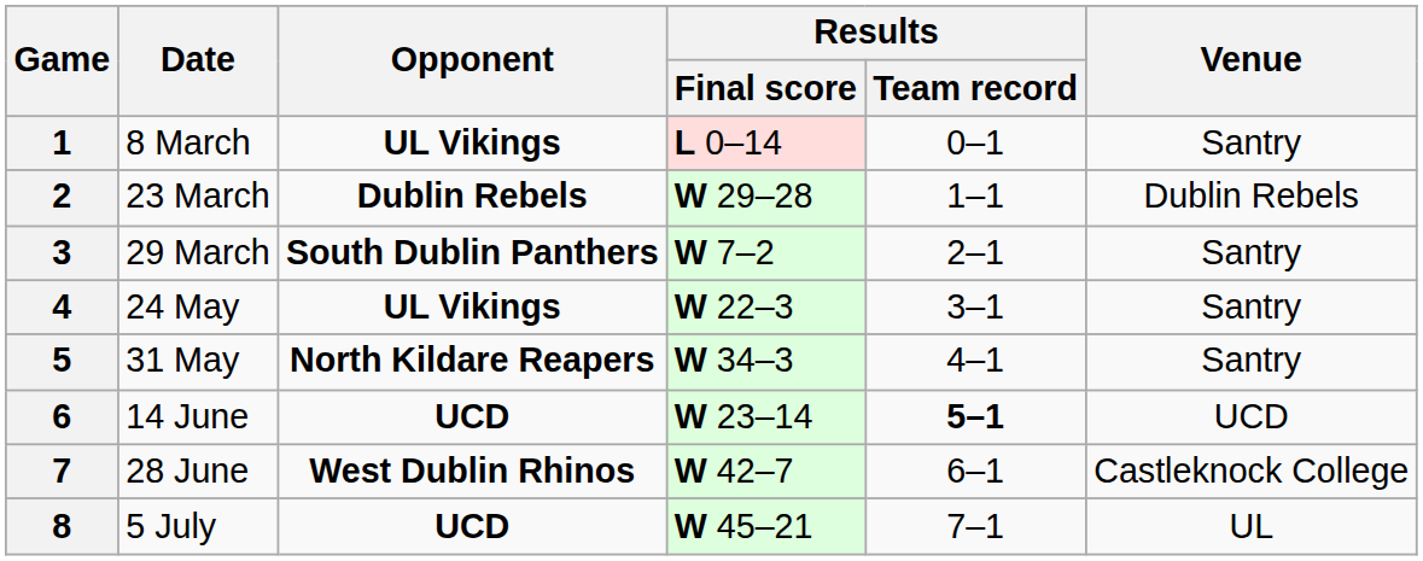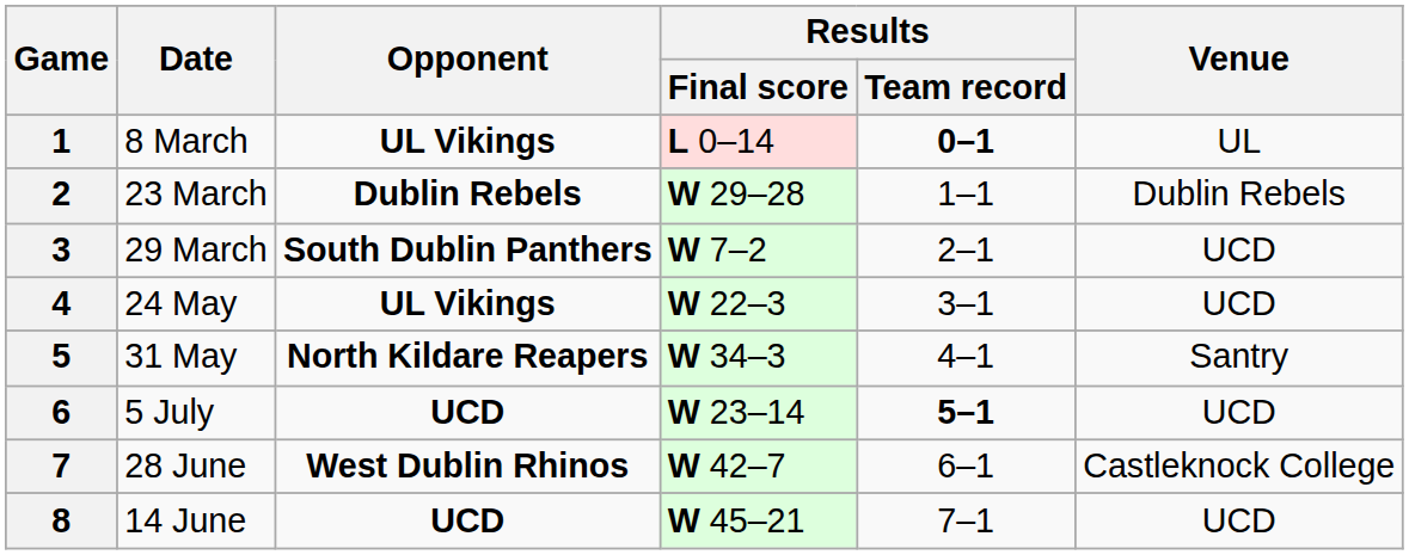 <table class="wikitable">
 <tr>
 <th rowspan="2">Game</th>
 <th rowspan="2">Date</th>
 <th rowspan="2">Opponent</th>
 <th colspan="2">Results</th>
 <th rowspan="2">Venue</th>
 </tr>
 <tr>
 <th>Final score</th>
 <th>Team record</th>
 </tr>
 <tr>
 <th>1</th>
 <td>8 March</td>
 <td style="text-align:center;"><strong>UL Vikings</strong></td>
 <td style="background:#fdd;"><strong>L</strong> 0–14</td>
-<td style="text-align:center;">0–1</td>
-<td style="text-align:center;">Santry</td>
+<td style="text-align:center;"><strong>0–1</strong></td>
+<td style="text-align:center;">UL</td>
 </tr>
 <tr>
 <th>2</th>
 <td>23 March</td>
 <td style="text-align:center;"><strong>Dublin Rebels</strong></td>
 <td style="background:#dfd;"><strong>W</strong> 29–28</td>
 <td style="text-align:center;">1–1</td>
 <td style="text-align:center;">Dublin Rebels</td>
 </tr>
 <tr>
 <th>3</th>
 <td>29 March</td>
 <td style="text-align:center;"><strong>South Dublin Panthers</strong></td>
 <td style="background:#dfd;"><strong>W</strong> 7–2</td>
 <td style="text-align:center;">2–1</td>
-<td style="text-align:center;">Santry</td>
+<td style="text-align:center;">UCD</td>
 </tr>
 <tr>
 <th>4</th>
 <td>24 May</td>
 <td style="text-align:center;"><strong>UL Vikings</strong></td>
 <td style="background:#dfd;"><strong>W</strong> 22–3</td>
 <td style="text-align:center;">3–1</td>
-<td style="text-align:center;">Santry</td>
+<td style="text-align:center;">UCD</td>
 </tr>
 <tr>
 <th>5</th>
 <td>31 May</td>
 <td style="text-align:center;"><strong>North Kildare Reapers</strong></td>
 <td style="background:#dfd;"><strong>W</strong> 34–3</td>
 <td style="text-align:center;">4–1</td>
 <td style="text-align:center;">Santry</td>
 </tr>
 <tr>
 <th>6</th>
-<td>14 June</td>
+<td>5 July</td>
 <td style="text-align:center;"><strong>UCD</strong></td>
 <td style="background:#dfd;"><strong>W</strong> 23–14</td>
 <td style="text-align:center;"><strong>5–1</strong></td>
 <td style="text-align:center;">UCD</td>
 </tr>
 <tr>
 <th>7</th>
 <td>28 June</td>
 <td style="text-align:center;"><strong>West Dublin Rhinos </strong></td>
 <td style="background:#dfd;"><strong>W</strong> 42–7</td>
 <td style="text-align:center;">6–1</td>
 <td style="text-align:center;">Castleknock College</td>
 </tr>
 <tr>
 <th>8</th>
-<td>5 July</td>
+<td>14 June</td>
 <td style="text-align:center;"><strong>UCD</strong></td>
 <td style="background:#dfd;"><strong>W</strong> 45–21</td>
 <td style="text-align:center;">7–1</td>
-<td style="text-align:center;">UL</td>
+<td style="text-align:center;">UCD</td>
 </tr>
 </table>
